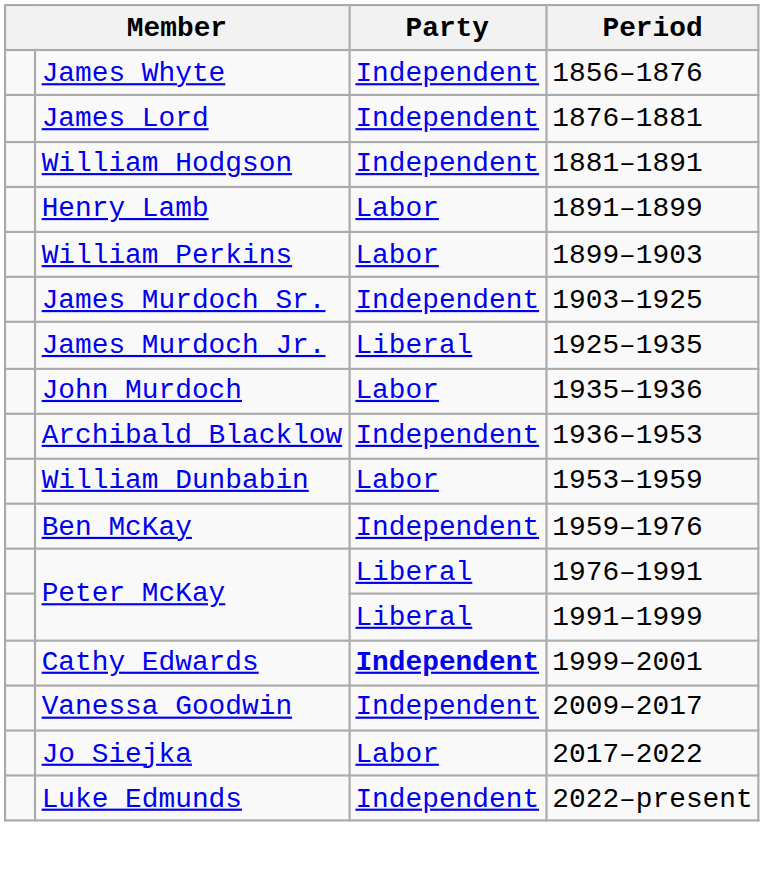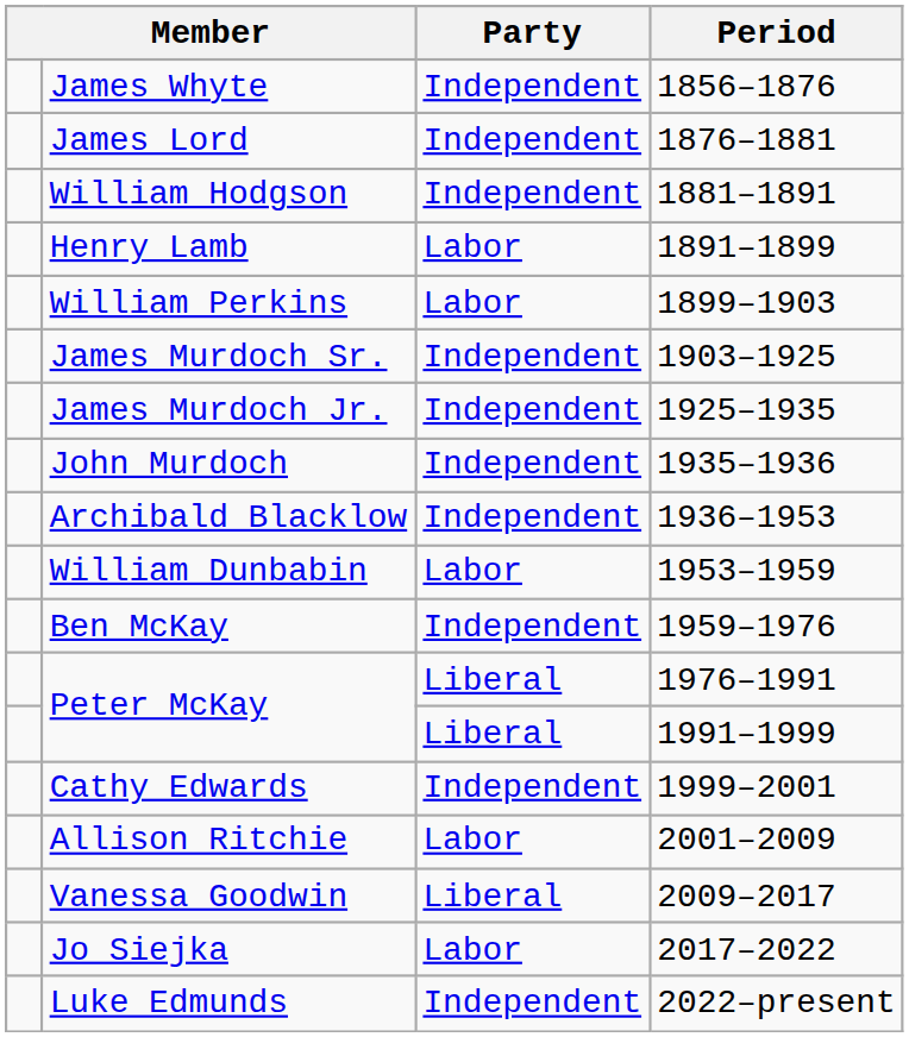 <table class="wikitable">
 <tr>
 <th colspan="2">Member</th>
 <th>Party</th>
 <th>Period</th>
 </tr>
 <tr>
 <td> </td>
 <td><a href='#'>James Whyte</a></td>
 <td><a href='#'>Independent</a></td>
 <td>1856–1876</td>
 </tr>
 <tr>
 <td> </td>
 <td><a href='#'>James Lord</a></td>
 <td><a href='#'>Independent</a></td>
 <td>1876–1881</td>
 </tr>
 <tr>
 <td> </td>
 <td><a href='#'>William Hodgson</a></td>
 <td><a href='#'>Independent</a></td>
 <td>1881–1891</td>
 </tr>
 <tr>
 <td> </td>
 <td><a href='#'>Henry Lamb</a></td>
 <td><a href='#'>Labor</a></td>
 <td>1891–1899</td>
 </tr>
 <tr>
 <td> </td>
 <td><a href='#'>William Perkins</a></td>
 <td><a href='#'>Labor</a></td>
 <td>1899–1903</td>
 </tr>
 <tr>
 <td> </td>
 <td><a href='#'>James Murdoch Sr.</a></td>
 <td><a href='#'>Independent</a></td>
 <td>1903–1925</td>
 </tr>
 <tr>
 <td> </td>
 <td><a href='#'>James Murdoch Jr.</a></td>
-<td><a href='#'>Liberal</a></td>
+<td><a href='#'>Independent</a></td>
 <td>1925–1935</td>
 </tr>
 <tr>
 <td> </td>
 <td><a href='#'>John Murdoch</a></td>
-<td><a href='#'>Labor</a></td>
+<td><a href='#'>Independent</a></td>
 <td>1935–1936</td>
 </tr>
 <tr>
 <td> </td>
 <td><a href='#'>Archibald Blacklow</a></td>
 <td><a href='#'>Independent</a></td>
 <td>1936–1953</td>
 </tr>
 <tr>
 <td> </td>
 <td><a href='#'>William Dunbabin</a></td>
 <td><a href='#'>Labor</a></td>
 <td>1953–1959</td>
 </tr>
 <tr>
 <td> </td>
 <td><a href='#'>Ben McKay</a></td>
 <td><a href='#'>Independent</a></td>
 <td>1959–1976</td>
 </tr>
 <tr>
 <td> </td>
 <td rowspan="2"><a href='#'>Peter McKay</a></td>
 <td><a href='#'>Liberal</a></td>
 <td>1976–1991</td>
 </tr>
 <tr>
 <td> </td>
 <td><a href='#'>Liberal</a></td>
 <td>1991–1999</td>
 </tr>
 <tr>
 <td> </td>
 <td><a href='#'>Cathy Edwards</a></td>
-<td><strong><a href='#'>Independent</a></strong></td>
+<td><a href='#'>Independent</a></td>
 <td>1999–2001</td>
 </tr>
 <tr>
 <td> </td>
+<td><a href='#'>Allison Ritchie</a></td>
+<td><a href='#'>Labor</a></td>
+<td>2001–2009</td>
+</tr>
+<tr>
+<td> </td>
 <td><a href='#'>Vanessa Goodwin</a></td>
-<td><a href='#'>Independent</a></td>
+<td><a href='#'>Liberal</a></td>
 <td>2009–2017</td>
 </tr>
 <tr>
 <td> </td>
 <td><a href='#'>Jo Siejka</a></td>
 <td><a href='#'>Labor</a></td>
 <td>2017–2022</td>
 </tr>
 <tr>
 <td> </td>
 <td><a href='#'>Luke Edmunds</a></td>
 <td><a href='#'>Independent</a></td>
 <td>2022–present</td>
 </tr>
 </table>
